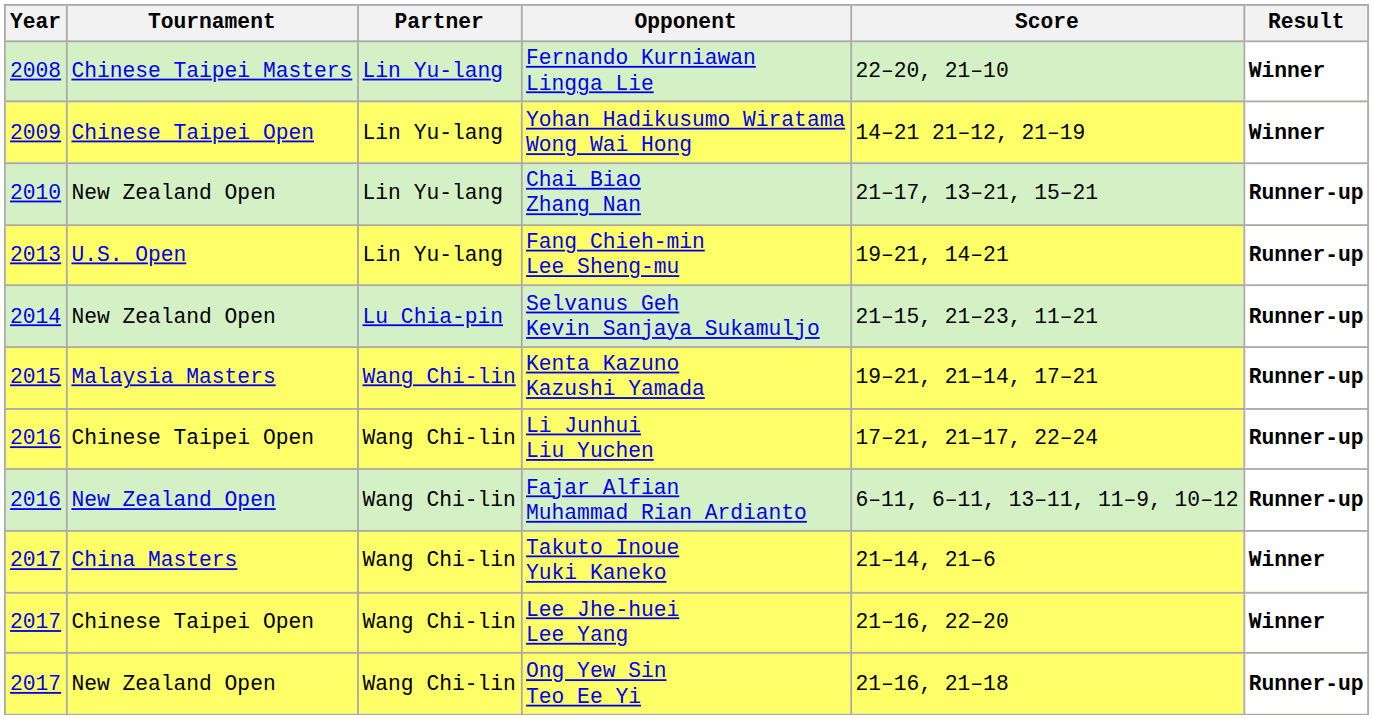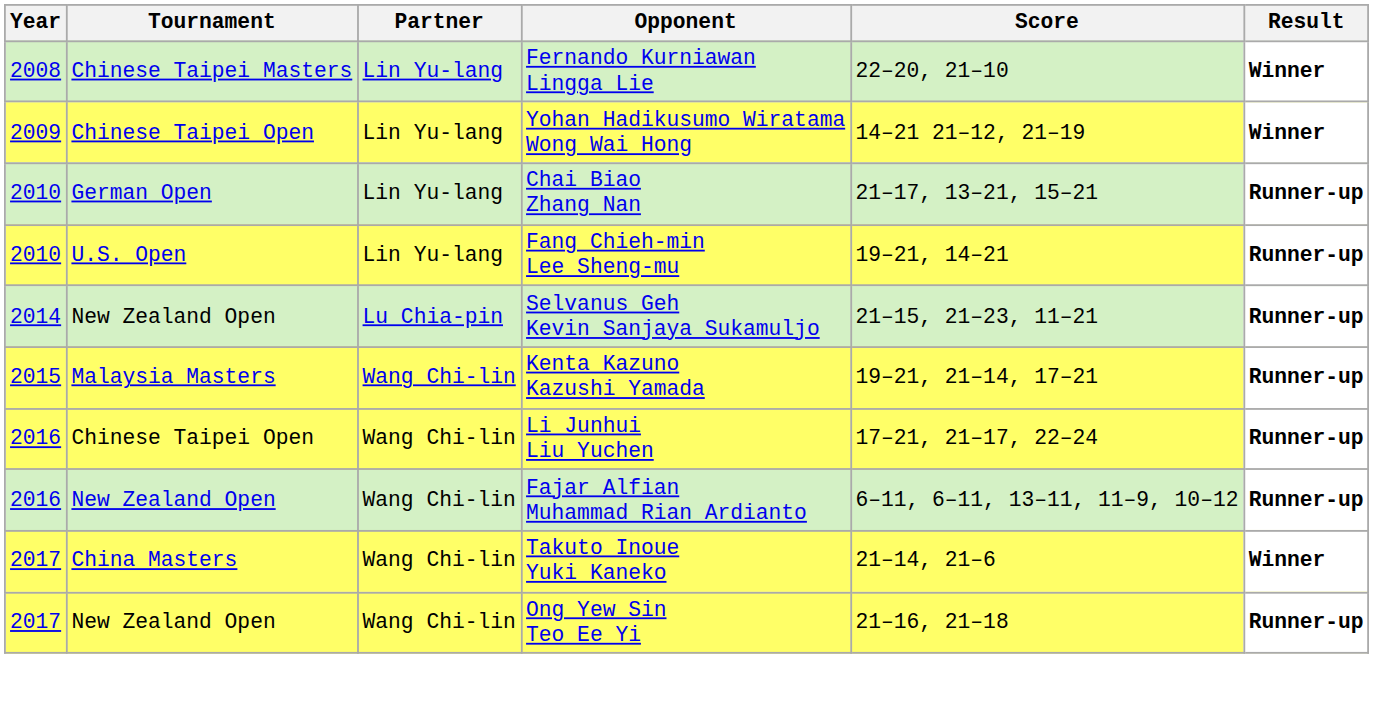 <table class="sortable wikitable" style="font-size: 90%;">
 <tr>
 <th>Year</th>
 <th>Tournament</th>
 <th>Partner</th>
 <th>Opponent</th>
 <th>Score</th>
 <th>Result</th>
 </tr>
 <tr style="background:#D4F1C5">
 <td align="center"><a href='#'>2008</a></td>
 <td align="left"><a href='#'>Chinese Taipei Masters</a></td>
 <td align="left"> <a href='#'>Lin Yu-lang</a></td>
 <td align="left"> <a href='#'>Fernando Kurniawan</a><br> <a href='#'>Lingga Lie</a></td>
 <td align="left">22–20, 21–10</td>
 <td style="text-align:left; background:white"> <strong>Winner</strong></td>
 </tr>
 <tr style="background:#FFFF67">
 <td align="center"><a href='#'>2009</a></td>
 <td align="left"><a href='#'>Chinese Taipei Open</a></td>
 <td align="left"> Lin Yu-lang</td>
 <td align="left"> <a href='#'>Yohan Hadikusumo Wiratama</a><br> <a href='#'>Wong Wai Hong</a></td>
 <td align="left">14–21 21–12, 21–19</td>
 <td style="text-align:left; background:white"> <strong>Winner</strong></td>
 </tr>
 <tr style="background:#D4F1C5">
 <td align="center"><a href='#'>2010</a></td>
-<td align="left">New Zealand Open</td>
+<td align="left"><a href='#'>German Open</a></td>
 <td align="left"> Lin Yu-lang</td>
 <td align="left"> <a href='#'>Chai Biao</a><br> <a href='#'>Zhang Nan</a></td>
 <td align="left">21–17, 13–21, 15–21</td>
 <td style="text-align:left; background:white"> <strong>Runner-up</strong></td>
 </tr>
 <tr style="background:#FFFF67">
-<td align="center"><a href='#'>2013</a></td>
+<td align="center"><a href='#'>2010</a></td>
 <td align="left"><a href='#'>U.S. Open</a></td>
 <td align="left"> Lin Yu-lang</td>
 <td align="left"> <a href='#'>Fang Chieh-min</a><br> <a href='#'>Lee Sheng-mu</a></td>
 <td align="left">19–21, 14–21</td>
 <td style="text-align:left; background:white"> <strong>Runner-up</strong></td>
 </tr>
 <tr style="background:#D4F1C5">
 <td align="center"><a href='#'>2014</a></td>
 <td align="left">New Zealand Open</td>
 <td align="left"> <a href='#'>Lu Chia-pin</a></td>
 <td align="left"> <a href='#'>Selvanus Geh</a><br> <a href='#'>Kevin Sanjaya Sukamuljo</a></td>
 <td align="left">21–15, 21–23, 11–21</td>
 <td style="text-align:left; background:white"> <strong>Runner-up</strong></td>
 </tr>
 <tr style="background:#FFFF67">
 <td align="center"><a href='#'>2015</a></td>
 <td align="left"><a href='#'>Malaysia Masters</a></td>
 <td align="left"> <a href='#'>Wang Chi-lin</a></td>
 <td align="left"> <a href='#'>Kenta Kazuno</a><br> <a href='#'>Kazushi Yamada</a></td>
 <td align="left">19–21, 21–14, 17–21</td>
 <td style="text-align:left; background:white"> <strong>Runner-up</strong></td>
 </tr>
 <tr style="background:#FFFF67">
 <td align="center"><a href='#'>2016</a></td>
 <td align="left">Chinese Taipei Open</td>
 <td align="left"> Wang Chi-lin</td>
 <td align="left"> <a href='#'>Li Junhui</a><br> <a href='#'>Liu Yuchen</a></td>
 <td align="left">17–21, 21–17, 22–24</td>
 <td style="text-align:left; background:white"> <strong>Runner-up</strong></td>
 </tr>
 <tr style="background:#D4F1C5">
 <td align="center"><a href='#'>2016</a></td>
 <td align="left"><a href='#'>New Zealand Open</a></td>
 <td align="left"> Wang Chi-lin</td>
 <td align="left"> <a href='#'>Fajar Alfian</a><br> <a href='#'>Muhammad Rian Ardianto</a></td>
 <td align="left">6–11, 6–11, 13–11, 11–9, 10–12</td>
 <td style="text-align:left; background:white"> <strong>Runner-up</strong></td>
 </tr>
 <tr style="background:#FFFF67">
 <td align="center"><a href='#'>2017</a></td>
 <td align="left"><a href='#'>China Masters</a></td>
 <td align="left"> Wang Chi-lin</td>
 <td align="left"> <a href='#'>Takuto Inoue</a><br> <a href='#'>Yuki Kaneko</a></td>
 <td align="left">21–14, 21–6</td>
 <td style="text-align:left; background:white"> <strong>Winner</strong></td>
 </tr>
 <tr style="background:#FFFF67">
 <td align="center"><a href='#'>2017</a></td>
-<td align="left">Chinese Taipei Open</td>
-<td align="left"> Wang Chi-lin</td>
-<td align="left"> <a href='#'>Lee Jhe-huei</a><br> <a href='#'>Lee Yang</a></td>
-<td align="left">21–16, 22–20</td>
-<td style="text-align:left; background:white"> <strong>Winner</strong></td>
-</tr>
-<tr style="background:#FFFF67">
-<td align="center"><a href='#'>2017</a></td>
 <td align="left">New Zealand Open</td>
 <td align="left"> Wang Chi-lin</td>
 <td align="left"> <a href='#'>Ong Yew Sin</a><br> <a href='#'>Teo Ee Yi</a></td>
 <td align="left">21–16, 21–18</td>
 <td style="text-align:left; background:white"> <strong>Runner-up</strong></td>
 </tr>
 </table>
